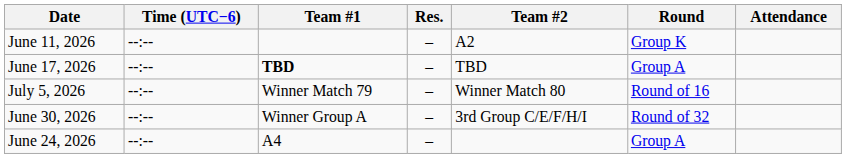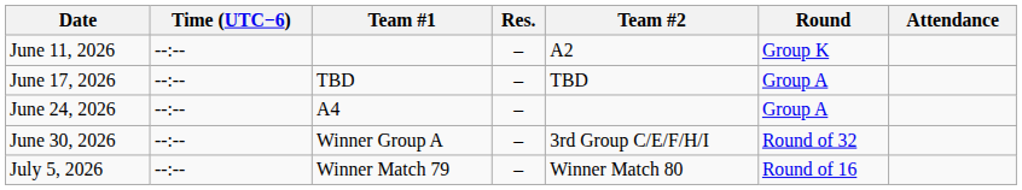 <table class="wikitable sortable" style="text-align:left; width:54%;">
 <tr>
 <th>Date</th>
 <th>Time (<a href='#'>UTC−6</a>)</th>
 <th>Team #1</th>
 <th>Res.</th>
 <th>Team #2</th>
 <th>Round</th>
 <th>Attendance</th>
 </tr>
 <tr>
 <td>June 11, 2026</td>
 <td>--:--</td>
 <td></td>
 <td style="text-align:center;">–</td>
 <td>A2</td>
 <td><a href='#'>Group K</a></td>
 <td style="text-align:center;"></td>
 </tr>
 <tr>
 <td>June 17, 2026</td>
 <td>--:--</td>
-<td><strong>TBD</strong></td>
+<td>TBD</td>
 <td style="text-align:center;">–</td>
 <td>TBD</td>
 <td><a href='#'>Group A</a></td>
 <td style="text-align:center;"></td>
 </tr>
 <tr>
-<td>July 5, 2026</td>
+<td>June 24, 2026</td>
 <td>--:--</td>
-<td>Winner Match 79</td>
+<td>A4</td>
 <td style="text-align:center;">–</td>
-<td>Winner Match 80</td>
-<td><a href='#'>Round of 16</a></td>
+<td></td>
+<td><a href='#'>Group A</a></td>
 <td style="text-align:center;"></td>
 </tr>
 <tr>
 <td>June 30, 2026</td>
 <td>--:--</td>
 <td>Winner Group A</td>
 <td style="text-align:center;">–</td>
 <td>3rd Group C/E/F/H/I</td>
 <td><a href='#'>Round of 32</a></td>
 <td style="text-align:center;"></td>
 </tr>
 <tr>
-<td>June 24, 2026</td>
+<td>July 5, 2026</td>
 <td>--:--</td>
-<td>A4</td>
+<td>Winner Match 79</td>
 <td style="text-align:center;">–</td>
-<td></td>
-<td><a href='#'>Group A</a></td>
+<td>Winner Match 80</td>
+<td><a href='#'>Round of 16</a></td>
 <td style="text-align:center;"></td>
 </tr>
 </table>
